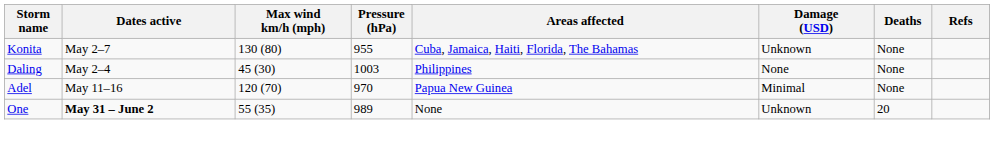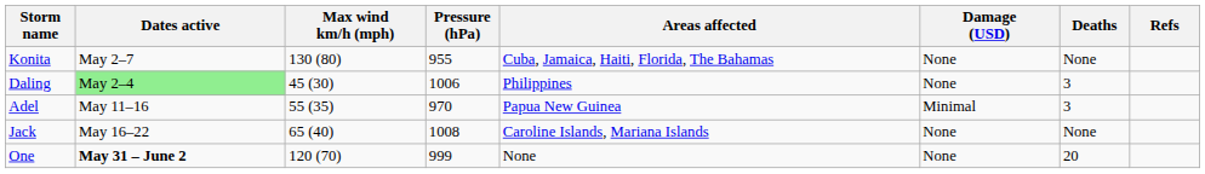 <table class="wikitable sortable">
 <tr>
 <th width="5%">Storm name</th>
 <th width="15%">Dates active</th>
 <th width="10%">Max wind<br>km/h (mph)</th>
 <th width="5%">Pressure<br>(hPa)</th>
 <th width="30%">Areas affected</th>
 <th width="10%">Damage<br>(<a href='#'>USD</a>)</th>
 <th width="5%">Deaths</th>
 <th width="5%">Refs</th>
 </tr>
 <tr>
 <td><a href='#'>Konita</a></td>
 <td>May 2–7</td>
 <td>130 (80)</td>
 <td>955</td>
 <td><a href='#'>Cuba</a>, <a href='#'>Jamaica</a>, <a href='#'>Haiti</a>, <a href='#'>Florida</a>, <a href='#'>The Bahamas</a></td>
-<td>Unknown</td>
+<td>None</td>
 <td>None</td>
 <td></td>
 </tr>
 <tr>
 <td><a href='#'>Daling</a></td>
-<td>May 2–4</td>
+<td style="background: lightgreen;">May 2–4</td>
 <td>45 (30)</td>
-<td>1003</td>
+<td>1006</td>
 <td><a href='#'>Philippines</a></td>
 <td>None</td>
-<td>None</td>
+<td>3</td>
 <td></td>
 </tr>
 <tr>
 <td><a href='#'>Adel</a></td>
 <td>May 11–16</td>
-<td>120 (70)</td>
+<td>55 (35)</td>
 <td>970</td>
 <td><a href='#'>Papua New Guinea</a></td>
 <td>Minimal</td>
+<td>3</td>
+<td></td>
+</tr>
+<tr>
+<td><a href='#'>Jack</a></td>
+<td>May 16–22</td>
+<td>65 (40)</td>
+<td>1008</td>
+<td><a href='#'>Caroline Islands</a>, <a href='#'>Mariana Islands</a></td>
+<td>None</td>
 <td>None</td>
 <td></td>
 </tr>
 <tr>
 <td><a href='#'>One</a></td>
 <td><strong>May 31 – June 2</strong></td>
-<td>55 (35)</td>
-<td>989</td>
+<td>120 (70)</td>
+<td>999</td>
 <td>None</td>
-<td>Unknown</td>
+<td>None</td>
 <td>20</td>
 <td></td>
 </tr>
 </table>
